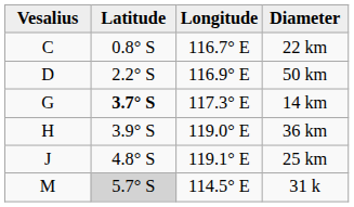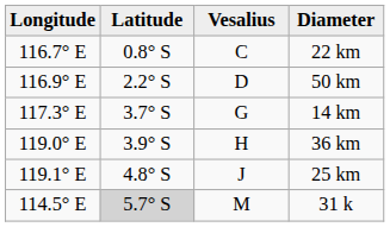 <table class="wikitable">
 <tr>
+<th width="25%" style="background:#eeeeee;">Longitude</th>
+<th width="25%" style="background:#eeeeee;">Latitude</th>
 <th width="25%" style="background:#eeeeee;">Vesalius</th>
-<th width="25%" style="background:#eeeeee;">Latitude</th>
-<th width="25%" style="background:#eeeeee;">Longitude</th>
 <th width="25%" style="background:#eeeeee;">Diameter</th>
 </tr>
 <tr>
+<td align="center">116.7° E</td>
+<td align="center">0.8° S</td>
 <td align="center">C</td>
-<td align="center">0.8° S</td>
-<td align="center">116.7° E</td>
 <td align="center">22 km</td>
 </tr>
 <tr>
+<td align="center">116.9° E</td>
+<td align="center">2.2° S</td>
 <td align="center">D</td>
-<td align="center">2.2° S</td>
-<td align="center">116.9° E</td>
 <td align="center">50 km</td>
 </tr>
 <tr>
+<td align="center">117.3° E</td>
+<td align="center">3.7° S</td>
 <td align="center">G</td>
-<td align="center"><strong>3.7° S</strong></td>
-<td align="center">117.3° E</td>
 <td align="center">14 km</td>
 </tr>
 <tr>
+<td align="center">119.0° E</td>
+<td align="center">3.9° S</td>
 <td align="center">H</td>
-<td align="center">3.9° S</td>
-<td align="center">119.0° E</td>
 <td align="center">36 km</td>
 </tr>
 <tr>
+<td align="center">119.1° E</td>
+<td align="center">4.8° S</td>
 <td align="center">J</td>
-<td align="center">4.8° S</td>
-<td align="center">119.1° E</td>
 <td align="center">25 km</td>
 </tr>
 <tr>
+<td align="center">114.5° E</td>
+<td align="center" style="background: lightgrey;">5.7° S</td>
 <td align="center">M</td>
-<td align="center" style="background: lightgrey;">5.7° S</td>
-<td align="center">114.5° E</td>
 <td align="center">31 k</td>
 </tr>
 </table>
